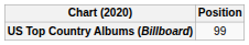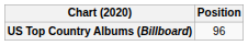 <table class="wikitable plainrowheaders" style="text-align:center">
 <tr>
 <th scope="col">Chart (2020)</th>
 <th scope="col">Position</th>
 </tr>
 <tr>
 <th scope="row">US Top Country Albums (<em>Billboard</em>)</th>
-<td>99</td>
+<td>96</td>
 </tr>
 </table>
